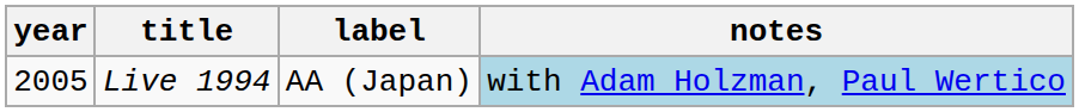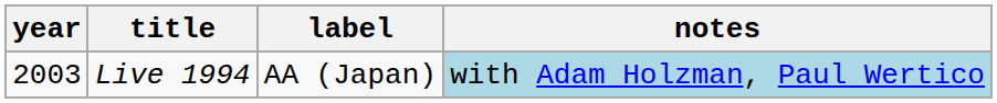 <table class = "wikitable">
 <tr>
 <th>year</th>
 <th>title</th>
 <th>label</th>
 <th>notes</th>
 </tr>
 <tr>
-<td>2005</td>
+<td>2003</td>
 <td><em>Live 1994</em></td>
 <td>AA (Japan)</td>
 <td style="background: lightblue;">with <a href='#'>Adam Holzman</a>, <a href='#'>Paul Wertico</a></td>
 </tr>
 </table>
